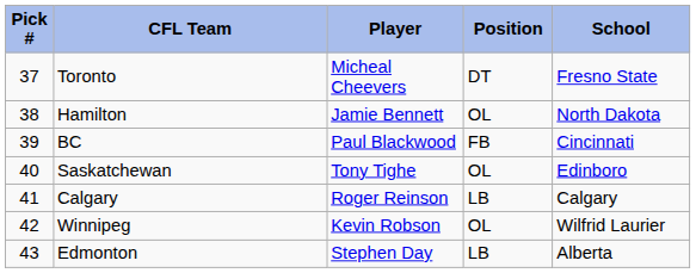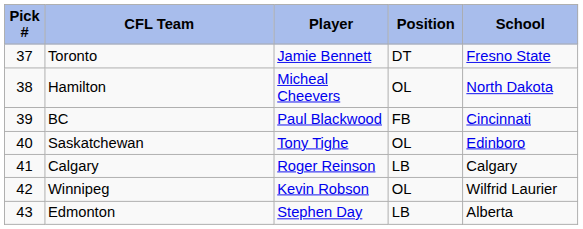 <table class="wikitable" style="width: 100%">
 <tr>
 <th style="background:#A8BDEC;" width=7%>Pick #</th>
 <th width=40% style="background:#A8BDEC;">CFL Team</th>
 <th width=20% style="background:#A8BDEC;">Player</th>
 <th width=13% style="background:#A8BDEC;">Position</th>
 <th width=20% style="background:#A8BDEC;">School</th>
 </tr>
 <tr>
 <td align=center>37</td>
 <td>Toronto</td>
-<td><a href='#'>Micheal Cheevers</a></td>
+<td><a href='#'>Jamie Bennett</a></td>
 <td>DT</td>
 <td><a href='#'>Fresno State</a></td>
 </tr>
 <tr>
 <td align=center>38</td>
 <td>Hamilton</td>
-<td><a href='#'>Jamie Bennett</a></td>
+<td><a href='#'>Micheal Cheevers</a></td>
 <td>OL</td>
 <td><a href='#'>North Dakota</a></td>
 </tr>
 <tr>
 <td align=center>39</td>
 <td>BC</td>
 <td><a href='#'>Paul Blackwood</a></td>
 <td>FB</td>
 <td><a href='#'>Cincinnati</a></td>
 </tr>
 <tr>
 <td align=center>40</td>
 <td>Saskatchewan</td>
 <td><a href='#'>Tony Tighe</a></td>
 <td>OL</td>
 <td><a href='#'>Edinboro</a></td>
 </tr>
 <tr>
 <td align=center>41</td>
 <td>Calgary</td>
 <td><a href='#'>Roger Reinson</a></td>
 <td>LB</td>
 <td>Calgary</td>
 </tr>
 <tr>
 <td align=center>42</td>
 <td>Winnipeg</td>
 <td><a href='#'>Kevin Robson</a></td>
 <td>OL</td>
 <td>Wilfrid Laurier</td>
 </tr>
 <tr>
 <td align=center>43</td>
 <td>Edmonton</td>
 <td><a href='#'>Stephen Day</a></td>
 <td>LB</td>
 <td>Alberta</td>
 </tr>
 </table>
